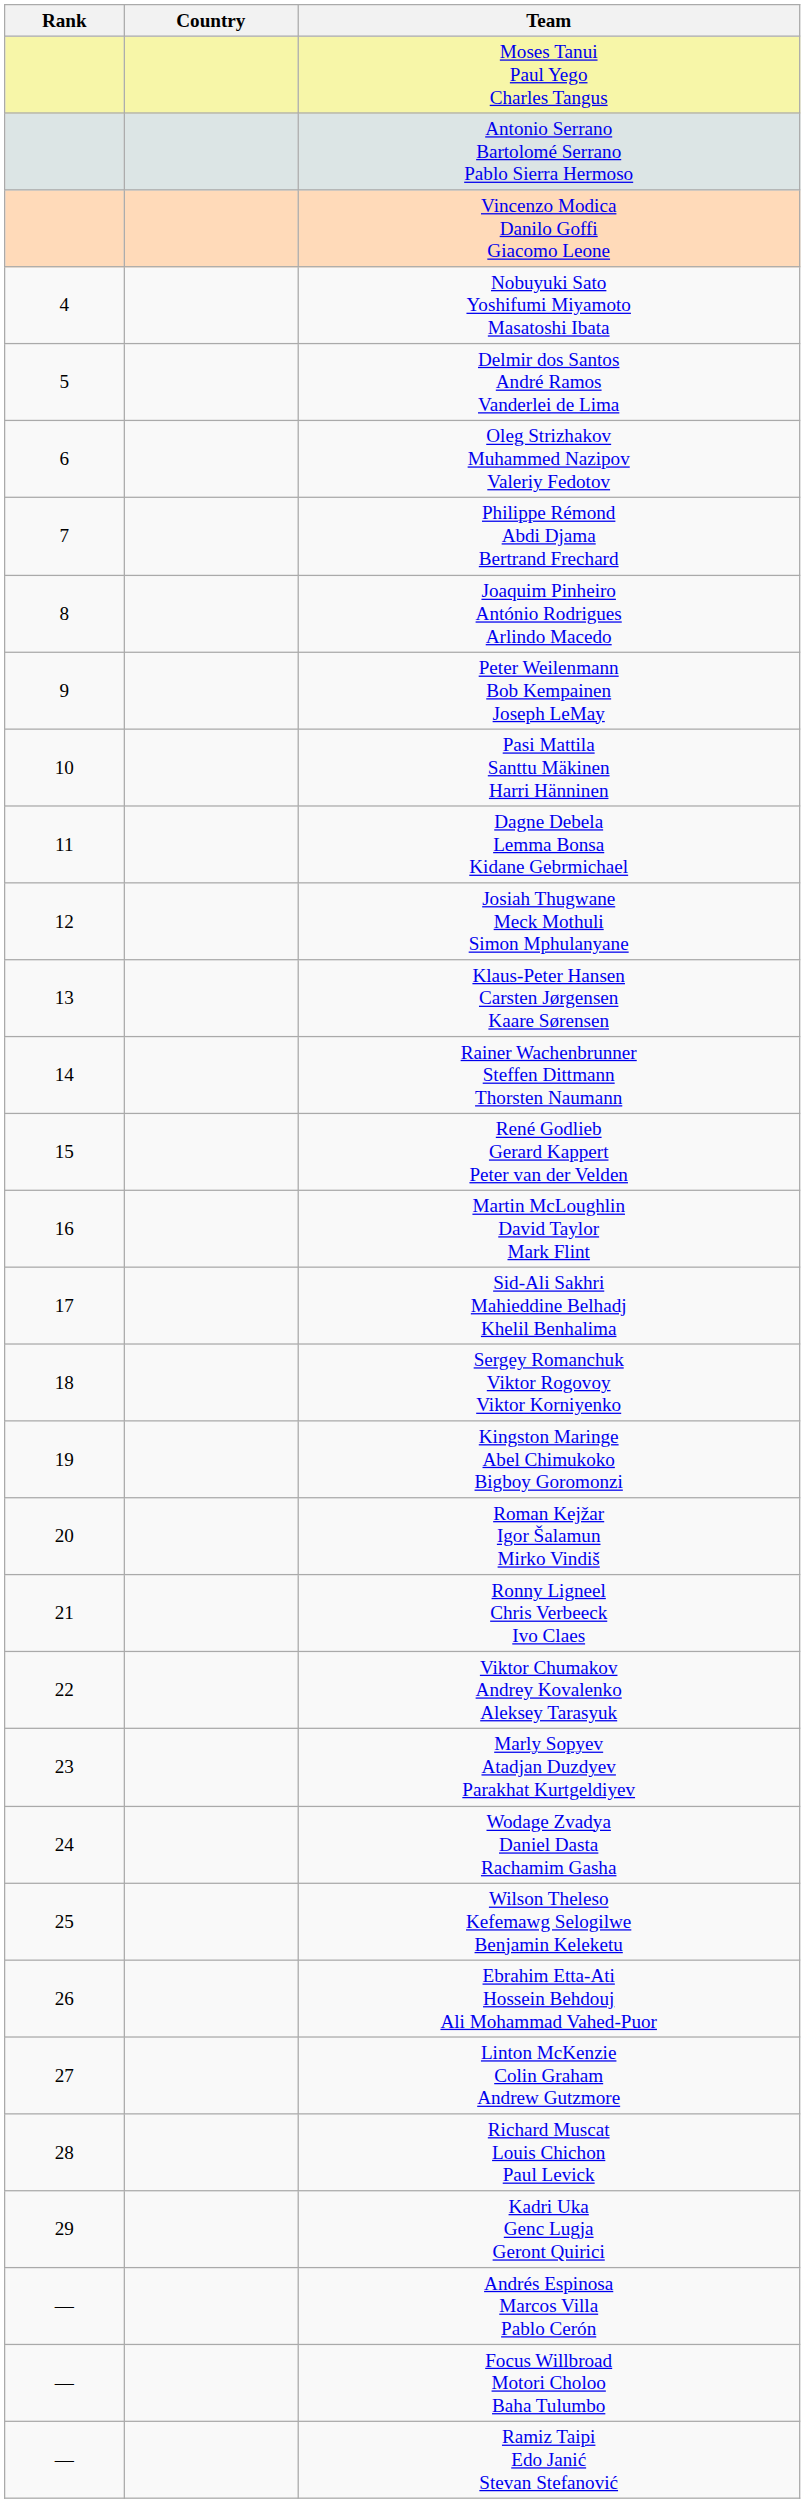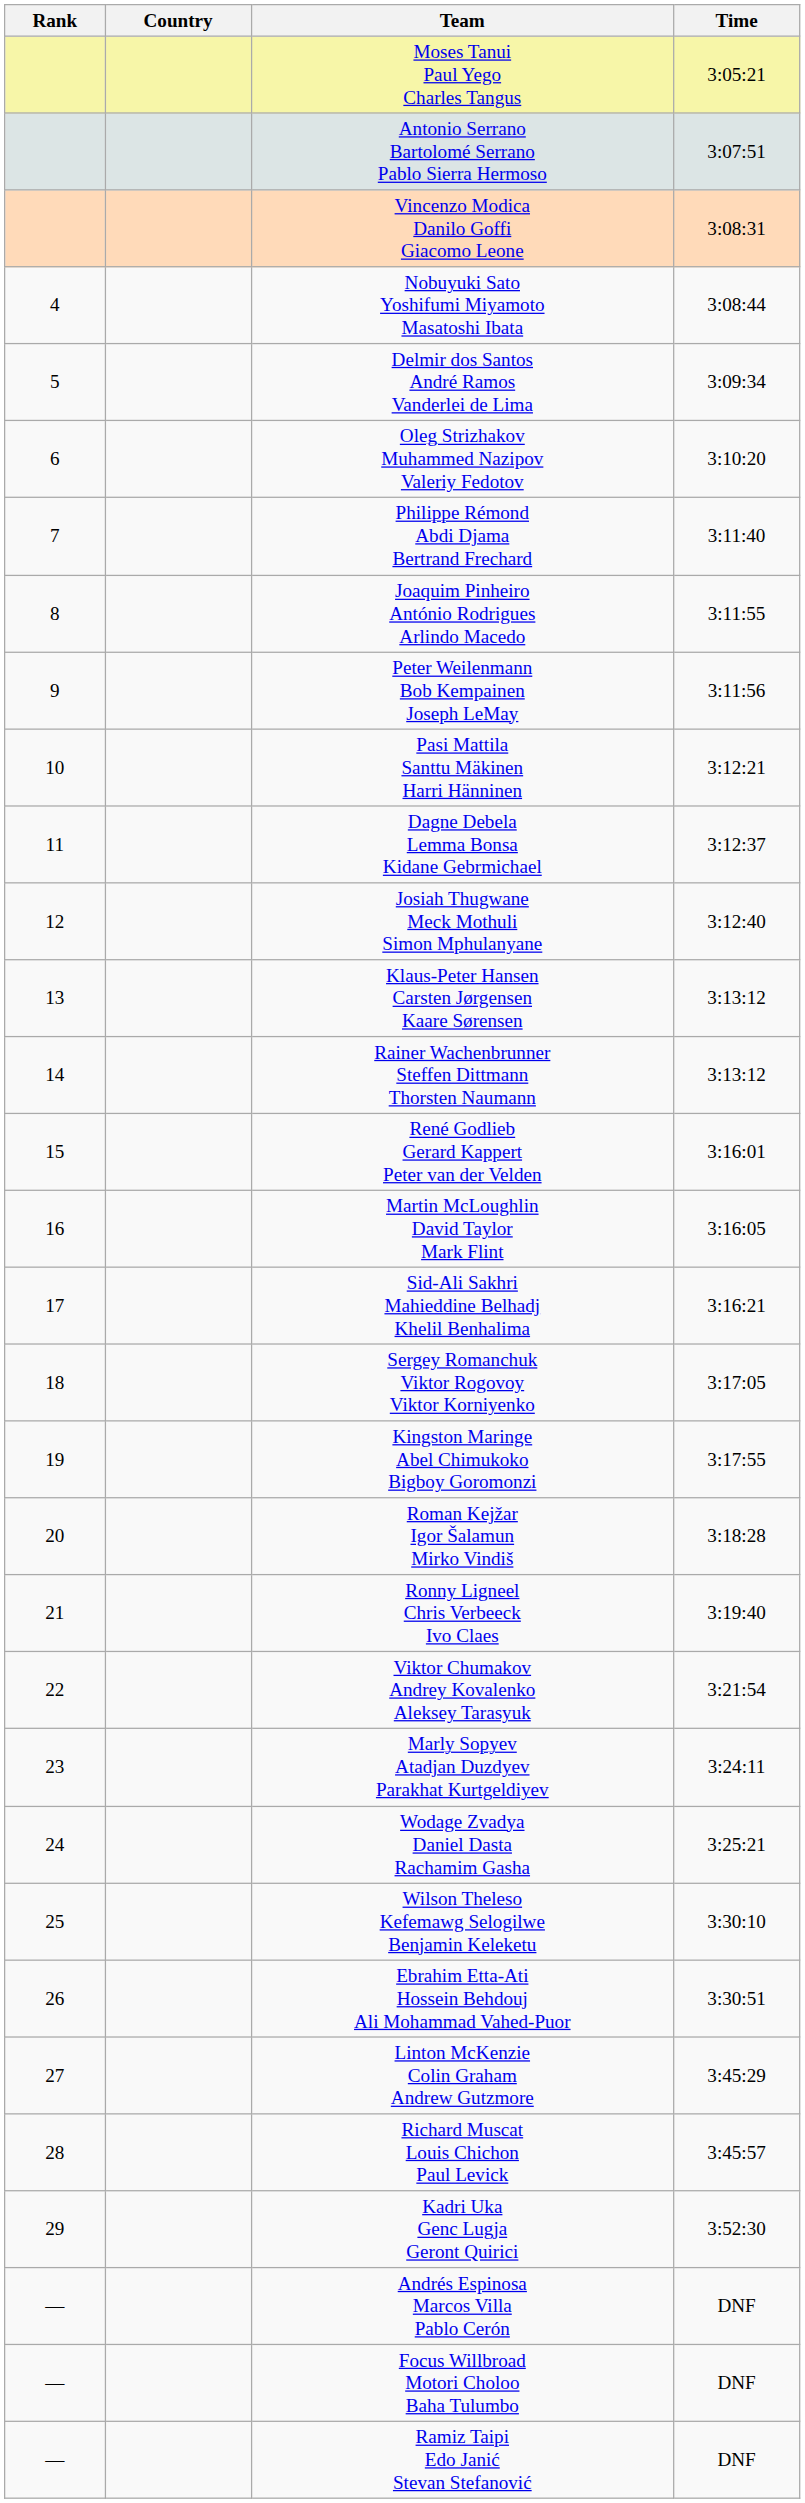 <table class="wikitable sortable" style=" text-align:center; font-size:95%;" width="50%">
 <tr>
 <th>Rank</th>
 <th>Country</th>
 <th>Team</th>
+<th>Time</th>
 </tr>
 <tr bgcolor="#F7F6A8">
 <td align=center></td>
 <td></td>
 <td><a href='#'>Moses Tanui</a><br><a href='#'>Paul Yego</a><br><a href='#'>Charles Tangus</a></td>
+<td>3:05:21</td>
 </tr>
 <tr bgcolor="#DCE5E5">
 <td align=center></td>
 <td></td>
 <td><a href='#'>Antonio Serrano</a><br><a href='#'>Bartolomé Serrano</a><br><a href='#'>Pablo Sierra Hermoso</a></td>
+<td>3:07:51</td>
 </tr>
 <tr bgcolor="#FFDAB9">
 <td align=center></td>
 <td></td>
 <td><a href='#'>Vincenzo Modica</a><br><a href='#'>Danilo Goffi</a><br><a href='#'>Giacomo Leone</a></td>
+<td>3:08:31</td>
 </tr>
 <tr>
 <td align=center>4</td>
 <td></td>
 <td><a href='#'>Nobuyuki Sato</a><br><a href='#'>Yoshifumi Miyamoto</a><br><a href='#'>Masatoshi Ibata</a></td>
+<td>3:08:44</td>
 </tr>
 <tr>
 <td align=center>5</td>
 <td></td>
 <td><a href='#'>Delmir dos Santos</a><br><a href='#'>André Ramos</a><br><a href='#'>Vanderlei de Lima</a></td>
+<td>3:09:34</td>
 </tr>
 <tr>
 <td align=center>6</td>
 <td></td>
 <td><a href='#'>Oleg Strizhakov</a><br><a href='#'>Muhammed Nazipov</a><br><a href='#'>Valeriy Fedotov</a></td>
+<td>3:10:20</td>
 </tr>
 <tr>
 <td align=center>7</td>
 <td></td>
 <td><a href='#'>Philippe Rémond</a><br><a href='#'>Abdi Djama</a><br><a href='#'>Bertrand Frechard</a></td>
+<td>3:11:40</td>
 </tr>
 <tr>
 <td align=center>8</td>
 <td></td>
 <td><a href='#'>Joaquim Pinheiro</a><br><a href='#'>António Rodrigues</a><br><a href='#'>Arlindo Macedo</a></td>
+<td>3:11:55</td>
 </tr>
 <tr>
 <td align=center>9</td>
 <td></td>
 <td><a href='#'>Peter Weilenmann</a><br><a href='#'>Bob Kempainen</a><br><a href='#'>Joseph LeMay</a></td>
+<td>3:11:56</td>
 </tr>
 <tr>
 <td align=center>10</td>
 <td></td>
 <td><a href='#'>Pasi Mattila</a><br><a href='#'>Santtu Mäkinen</a><br><a href='#'>Harri Hänninen</a></td>
+<td>3:12:21</td>
 </tr>
 <tr>
 <td align=center>11</td>
 <td></td>
 <td><a href='#'>Dagne Debela</a><br><a href='#'>Lemma Bonsa</a><br><a href='#'>Kidane Gebrmichael</a></td>
+<td>3:12:37</td>
 </tr>
 <tr>
 <td align=center>12</td>
 <td></td>
 <td><a href='#'>Josiah Thugwane</a><br><a href='#'>Meck Mothuli</a><br><a href='#'>Simon Mphulanyane</a></td>
+<td>3:12:40</td>
 </tr>
 <tr>
 <td align=center>13</td>
 <td></td>
 <td><a href='#'>Klaus-Peter Hansen</a><br><a href='#'>Carsten Jørgensen</a><br><a href='#'>Kaare Sørensen</a></td>
+<td>3:13:12</td>
 </tr>
 <tr>
 <td align=center>14</td>
 <td></td>
 <td><a href='#'>Rainer Wachenbrunner</a><br><a href='#'>Steffen Dittmann</a><br><a href='#'>Thorsten Naumann</a></td>
+<td>3:13:12</td>
 </tr>
 <tr>
 <td align=center>15</td>
 <td></td>
 <td><a href='#'>René Godlieb</a><br><a href='#'>Gerard Kappert</a><br><a href='#'>Peter van der Velden</a></td>
+<td>3:16:01</td>
 </tr>
 <tr>
 <td align=center>16</td>
 <td></td>
 <td><a href='#'>Martin McLoughlin</a><br><a href='#'>David Taylor</a><br><a href='#'>Mark Flint</a></td>
+<td>3:16:05</td>
 </tr>
 <tr>
 <td align=center>17</td>
 <td></td>
 <td><a href='#'>Sid-Ali Sakhri</a><br><a href='#'>Mahieddine Belhadj</a><br><a href='#'>Khelil Benhalima</a></td>
+<td>3:16:21</td>
 </tr>
 <tr>
 <td align=center>18</td>
 <td></td>
 <td><a href='#'>Sergey Romanchuk</a><br><a href='#'>Viktor Rogovoy</a><br><a href='#'>Viktor Korniyenko</a></td>
+<td>3:17:05</td>
 </tr>
 <tr>
 <td align=center>19</td>
 <td></td>
 <td><a href='#'>Kingston Maringe</a><br><a href='#'>Abel Chimukoko</a><br><a href='#'>Bigboy Goromonzi</a></td>
+<td>3:17:55</td>
 </tr>
 <tr>
 <td align=center>20</td>
 <td></td>
 <td><a href='#'>Roman Kejžar</a><br><a href='#'>Igor Šalamun</a><br><a href='#'>Mirko Vindiš</a></td>
+<td>3:18:28</td>
 </tr>
 <tr>
 <td align=center>21</td>
 <td></td>
 <td><a href='#'>Ronny Ligneel</a><br><a href='#'>Chris Verbeeck</a><br><a href='#'>Ivo Claes</a></td>
+<td>3:19:40</td>
 </tr>
 <tr>
 <td align=center>22</td>
 <td></td>
 <td><a href='#'>Viktor Chumakov</a><br><a href='#'>Andrey Kovalenko</a><br><a href='#'>Aleksey Tarasyuk</a></td>
+<td>3:21:54</td>
 </tr>
 <tr>
 <td align=center>23</td>
 <td></td>
 <td><a href='#'>Marly Sopyev</a><br><a href='#'>Atadjan Duzdyev</a><br><a href='#'>Parakhat Kurtgeldiyev</a></td>
+<td>3:24:11</td>
 </tr>
 <tr>
 <td align=center>24</td>
 <td></td>
 <td><a href='#'>Wodage Zvadya</a><br><a href='#'>Daniel Dasta</a><br><a href='#'>Rachamim Gasha</a></td>
+<td>3:25:21</td>
 </tr>
 <tr>
 <td align=center>25</td>
 <td></td>
 <td><a href='#'>Wilson Theleso</a><br><a href='#'>Kefemawg Selogilwe</a><br><a href='#'>Benjamin Keleketu</a></td>
+<td>3:30:10</td>
 </tr>
 <tr>
 <td align=center>26</td>
 <td></td>
 <td><a href='#'>Ebrahim Etta-Ati</a><br><a href='#'>Hossein Behdouj</a><br><a href='#'>Ali Mohammad Vahed-Puor</a></td>
+<td>3:30:51</td>
 </tr>
 <tr>
 <td align=center>27</td>
 <td></td>
 <td><a href='#'>Linton McKenzie</a><br><a href='#'>Colin Graham</a><br><a href='#'>Andrew Gutzmore</a></td>
+<td>3:45:29</td>
 </tr>
 <tr>
 <td align=center>28</td>
 <td></td>
 <td><a href='#'>Richard Muscat</a><br><a href='#'>Louis Chichon</a><br><a href='#'>Paul Levick</a></td>
+<td>3:45:57</td>
 </tr>
 <tr>
 <td align=center>29</td>
 <td></td>
 <td><a href='#'>Kadri Uka</a><br><a href='#'>Genc Lugja</a><br><a href='#'>Geront Quirici</a></td>
+<td>3:52:30</td>
 </tr>
 <tr>
 <td align=center>—</td>
 <td></td>
 <td><a href='#'>Andrés Espinosa</a><br><a href='#'>Marcos Villa</a><br><a href='#'>Pablo Cerón</a></td>
+<td>DNF</td>
 </tr>
 <tr>
 <td align=center>—</td>
 <td></td>
 <td><a href='#'>Focus Willbroad</a><br><a href='#'>Motori Choloo</a><br><a href='#'>Baha Tulumbo</a></td>
+<td>DNF</td>
 </tr>
 <tr>
 <td align=center>—</td>
 <td></td>
 <td><a href='#'>Ramiz Taipi</a><br><a href='#'>Edo Janić</a><br><a href='#'>Stevan Stefanović</a></td>
+<td>DNF</td>
 </tr>
 </table>
